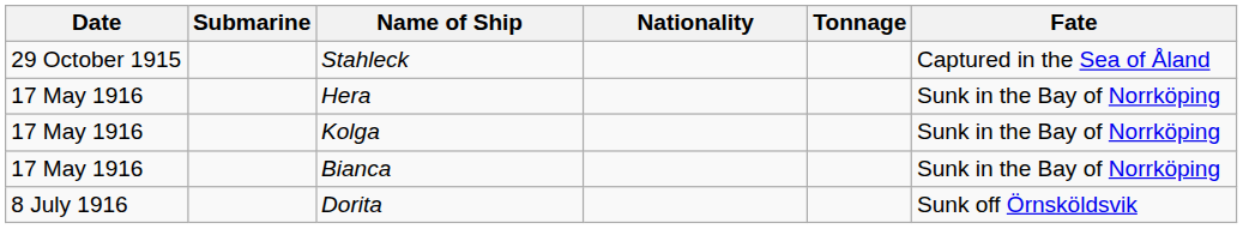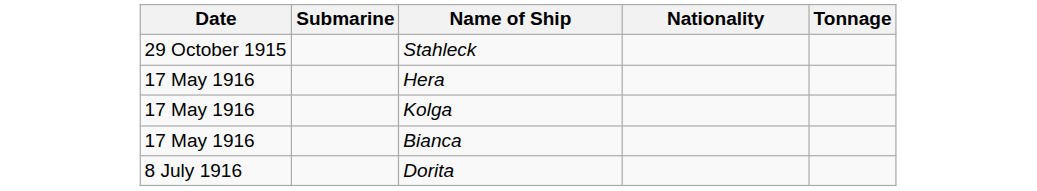 <table class="wikitable sortable" style="margin: 1em auto 1em auto;">
 <tr>
 <th scope="col" width="120px">Date</th>
 <th scope="col" width="50px">Submarine</th>
 <th scope="col" width="180px">Name of Ship</th>
 <th scope="col" width="150px">Nationality</th>
 <th scope="col" width="25px">Tonnage</th>
-<th scope="col" width="220px">Fate</th>
 </tr>
 <tr>
 <td>29 October 1915</td>
 <td></td>
 <td><em>Stahleck</em></td>
 <td></td>
 <td></td>
-<td>Captured in the <a href='#'>Sea of Åland</a></td>
 </tr>
 <tr>
 <td>17 May 1916</td>
 <td></td>
 <td><em>Hera</em></td>
 <td></td>
 <td></td>
-<td>Sunk in the Bay of <a href='#'>Norrköping</a></td>
 </tr>
 <tr>
 <td>17 May 1916</td>
 <td></td>
 <td><em>Kolga</em></td>
 <td></td>
 <td></td>
-<td>Sunk in the Bay of <a href='#'>Norrköping</a></td>
 </tr>
 <tr>
 <td>17 May 1916</td>
 <td></td>
 <td><em>Bianca</em></td>
 <td></td>
 <td></td>
-<td>Sunk in the Bay of <a href='#'>Norrköping</a></td>
 </tr>
 <tr>
 <td>8 July 1916</td>
 <td></td>
 <td><em>Dorita</em></td>
 <td></td>
 <td></td>
-<td>Sunk off <a href='#'>Örnsköldsvik</a></td>
 </tr>
 </table>
